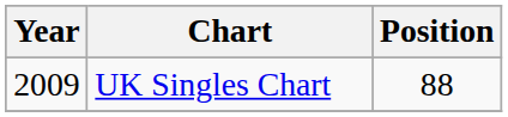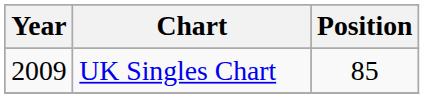 <table class="wikitable editable">
 <tr>
 <th>Year</th>
 <th width="130">Chart</th>
 <th>Position</th>
 </tr>
 <tr>
 <td>2009</td>
 <td><a href='#'>UK Singles Chart</a></td>
-<td align="center">88</td>
+<td align="center">85</td>
 </tr>
 <tr>
 </tr>
 </table>
